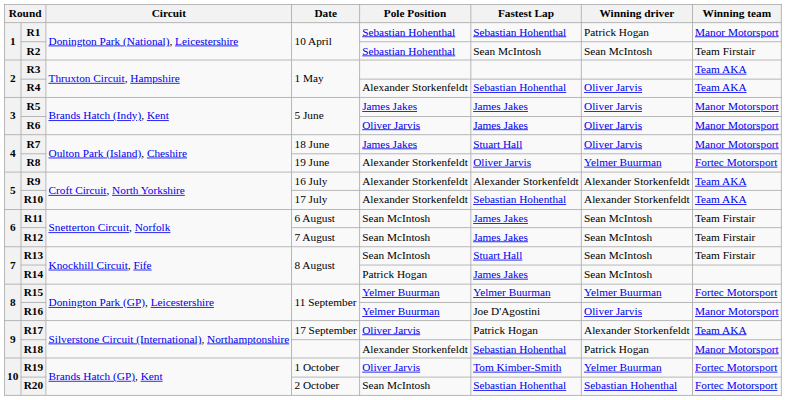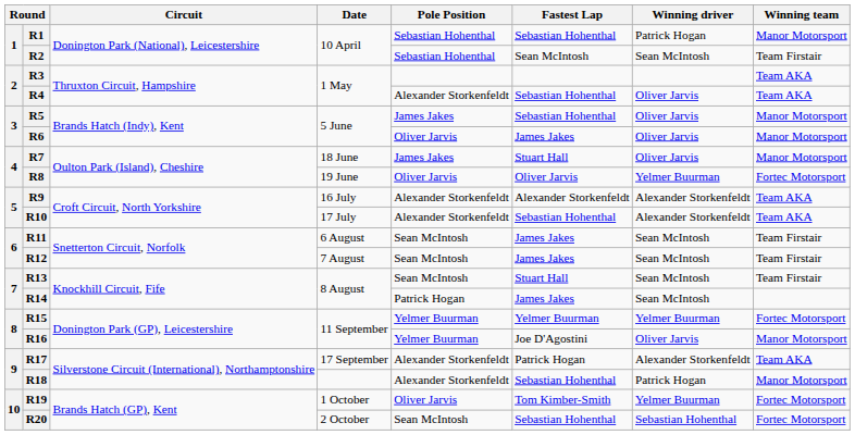 <table class="wikitable" style="font-size: 85%">
 <tr>
 <th colspan=2>Round</th>
 <th>Circuit</th>
 <th>Date</th>
 <th>Pole Position</th>
 <th>Fastest Lap</th>
 <th>Winning driver</th>
 <th>Winning team</th>
 </tr>
 <tr>
 <th rowspan=2>1</th>
 <th>R1</th>
 <td rowspan=2><a href='#'>Donington Park (National)</a>, <a href='#'>Leicestershire</a></td>
 <td rowspan=2>10 April</td>
 <td> <a href='#'>Sebastian Hohenthal</a></td>
 <td> <a href='#'>Sebastian Hohenthal</a></td>
 <td> Patrick Hogan</td>
 <td><a href='#'>Manor Motorsport</a></td>
 </tr>
 <tr>
 <th>R2</th>
 <td> <a href='#'>Sebastian Hohenthal</a></td>
 <td> Sean McIntosh</td>
 <td> Sean McIntosh</td>
 <td>Team Firstair</td>
 </tr>
 <tr>
 <th rowspan=2>2</th>
 <th>R3</th>
 <td rowspan=2><a href='#'>Thruxton Circuit</a>, <a href='#'>Hampshire</a></td>
 <td rowspan=2>1 May</td>
 <td></td>
 <td></td>
 <td></td>
 <td><a href='#'>Team AKA</a></td>
 </tr>
 <tr>
 <th>R4</th>
 <td> Alexander Storkenfeldt</td>
 <td> <a href='#'>Sebastian Hohenthal</a></td>
 <td> <a href='#'>Oliver Jarvis</a></td>
 <td><a href='#'>Team AKA</a></td>
 </tr>
 <tr>
 <th rowspan=2>3</th>
 <th>R5</th>
 <td rowspan=2><a href='#'>Brands Hatch (Indy)</a>, <a href='#'>Kent</a></td>
 <td rowspan=2>5 June</td>
 <td> <a href='#'>James Jakes</a></td>
-<td> <a href='#'>James Jakes</a></td>
+<td> <a href='#'>Sebastian Hohenthal</a></td>
 <td> <a href='#'>Oliver Jarvis</a></td>
 <td><a href='#'>Manor Motorsport</a></td>
 </tr>
 <tr>
 <th>R6</th>
 <td> <a href='#'>Oliver Jarvis</a></td>
 <td> <a href='#'>James Jakes</a></td>
 <td> <a href='#'>Oliver Jarvis</a></td>
 <td><a href='#'>Manor Motorsport</a></td>
 </tr>
 <tr>
 <th rowspan=2>4</th>
 <th>R7</th>
 <td rowspan=2><a href='#'>Oulton Park (Island)</a>, <a href='#'>Cheshire</a></td>
 <td>18 June</td>
 <td> <a href='#'>James Jakes</a></td>
 <td> <a href='#'>Stuart Hall</a></td>
 <td> <a href='#'>Oliver Jarvis</a></td>
 <td><a href='#'>Manor Motorsport</a></td>
 </tr>
 <tr>
 <th>R8</th>
 <td>19 June</td>
-<td nowrap> Alexander Storkenfeldt</td>
+<td> <a href='#'>Oliver Jarvis</a></td>
 <td> <a href='#'>Oliver Jarvis</a></td>
 <td> <a href='#'>Yelmer Buurman</a></td>
 <td><a href='#'>Fortec Motorsport</a></td>
 </tr>
 <tr>
 <th rowspan=2>5</th>
 <th>R9</th>
 <td rowspan=2><a href='#'>Croft Circuit</a>, <a href='#'>North Yorkshire</a></td>
 <td>16 July</td>
 <td> Alexander Storkenfeldt</td>
 <td> Alexander Storkenfeldt</td>
 <td> Alexander Storkenfeldt</td>
 <td><a href='#'>Team AKA</a></td>
 </tr>
 <tr>
 <th>R10</th>
 <td>17 July</td>
 <td> Alexander Storkenfeldt</td>
 <td> <a href='#'>Sebastian Hohenthal</a></td>
 <td> Alexander Storkenfeldt</td>
 <td><a href='#'>Team AKA</a></td>
 </tr>
 <tr>
 <th rowspan=2>6</th>
 <th>R11</th>
 <td rowspan=2><a href='#'>Snetterton Circuit</a>, <a href='#'>Norfolk</a></td>
 <td>6 August</td>
 <td> Sean McIntosh</td>
 <td> <a href='#'>James Jakes</a></td>
 <td> Sean McIntosh</td>
 <td>Team Firstair</td>
 </tr>
 <tr>
 <th>R12</th>
 <td>7 August</td>
 <td> Sean McIntosh</td>
 <td> <a href='#'>James Jakes</a></td>
 <td> Sean McIntosh</td>
 <td>Team Firstair</td>
 </tr>
 <tr>
 <th rowspan=2>7</th>
 <th>R13</th>
 <td rowspan=2><a href='#'>Knockhill Circuit</a>, <a href='#'>Fife</a></td>
 <td rowspan=2>8 August</td>
 <td> Sean McIntosh</td>
 <td> <a href='#'>Stuart Hall</a></td>
 <td> Sean McIntosh</td>
 <td>Team Firstair</td>
 </tr>
 <tr>
 <th>R14</th>
 <td> Patrick Hogan</td>
 <td> <a href='#'>James Jakes</a></td>
 <td> Sean McIntosh</td>
 <td></td>
 </tr>
 <tr>
 <th rowspan=2>8</th>
 <th>R15</th>
 <td rowspan=2><a href='#'>Donington Park (GP)</a>, <a href='#'>Leicestershire</a></td>
 <td rowspan=2>11 September</td>
 <td> <a href='#'>Yelmer Buurman</a></td>
 <td> <a href='#'>Yelmer Buurman</a></td>
 <td> <a href='#'>Yelmer Buurman</a></td>
 <td><a href='#'>Fortec Motorsport</a></td>
 </tr>
 <tr>
 <th>R16</th>
 <td> <a href='#'>Yelmer Buurman</a></td>
 <td> Joe D'Agostini</td>
 <td> <a href='#'>Oliver Jarvis</a></td>
 <td><a href='#'>Manor Motorsport</a></td>
 </tr>
 <tr>
 <th rowspan=2>9</th>
 <th>R17</th>
 <td rowspan=2 nowrap><a href='#'>Silverstone Circuit (International)</a>, <a href='#'>Northamptonshire</a></td>
 <td>17 September</td>
-<td> <a href='#'>Oliver Jarvis</a></td>
+<td nowrap> Alexander Storkenfeldt</td>
 <td> Patrick Hogan</td>
 <td nowrap> Alexander Storkenfeldt</td>
 <td><a href='#'>Team AKA</a></td>
 </tr>
 <tr>
 <th>R18</th>
 <td></td>
 <td> Alexander Storkenfeldt</td>
 <td nowrap> <a href='#'>Sebastian Hohenthal</a></td>
 <td> Patrick Hogan</td>
 <td><a href='#'>Manor Motorsport</a></td>
 </tr>
 <tr>
 <th rowspan=2>10</th>
 <th>R19</th>
 <td rowspan=2><a href='#'>Brands Hatch (GP)</a>, <a href='#'>Kent</a></td>
 <td>1 October</td>
 <td> <a href='#'>Oliver Jarvis</a></td>
 <td> <a href='#'>Tom Kimber-Smith</a></td>
 <td> <a href='#'>Yelmer Buurman</a></td>
 <td><a href='#'>Fortec Motorsport</a></td>
 </tr>
 <tr>
 <th>R20</th>
 <td>2 October</td>
 <td> Sean McIntosh</td>
 <td> <a href='#'>Sebastian Hohenthal</a></td>
 <td> <a href='#'>Sebastian Hohenthal</a></td>
 <td><a href='#'>Fortec Motorsport</a></td>
 </tr>
 </table>
